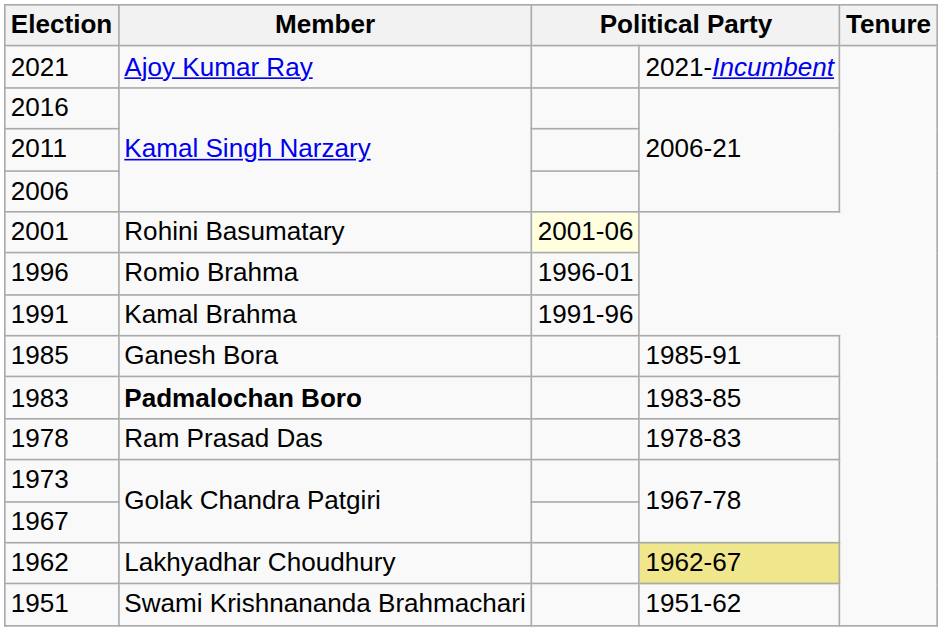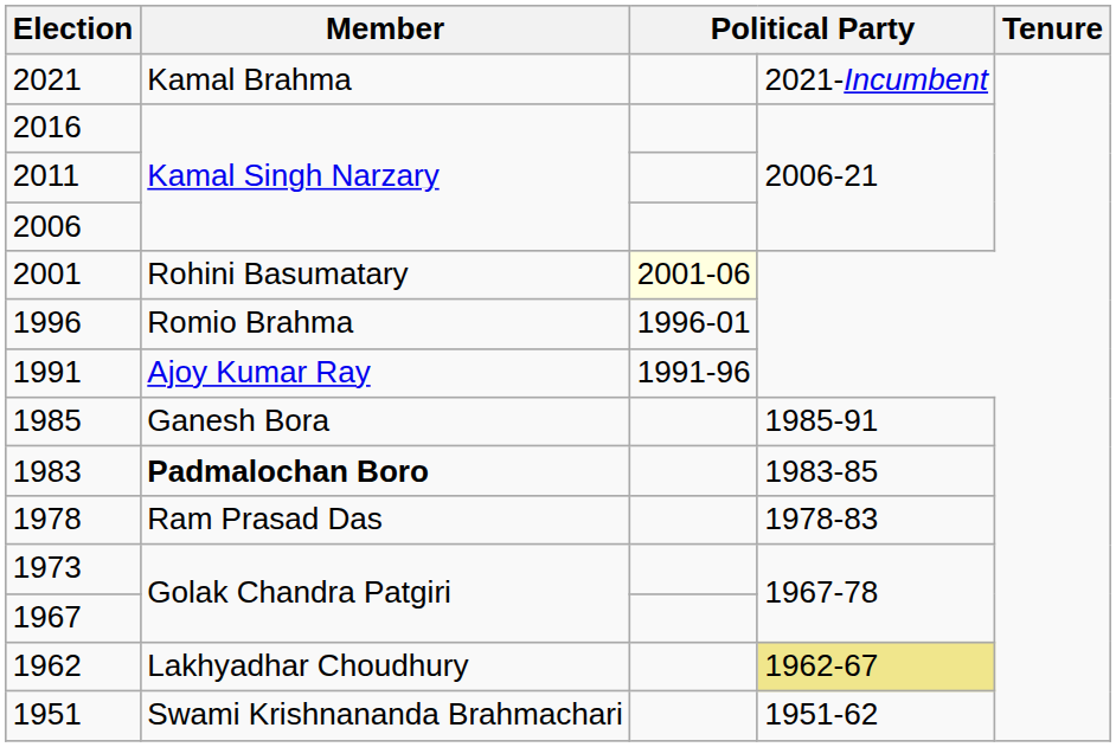 <table class="wikitable sortable">
 <tr>
 <th>Election</th>
 <th>Member</th>
 <th colspan="2">Political Party</th>
 <th>Tenure</th>
 </tr>
 <tr>
 <td>2021</td>
-<td><a href='#'>Ajoy Kumar Ray</a></td>
+<td>Kamal Brahma</td>
 <td></td>
 <td>2021-<em><a href='#'>Incumbent</a></em></td>
 </tr>
 <tr>
 <td>2016</td>
 <td rowspan=3><a href='#'>Kamal Singh Narzary</a></td>
 <td></td>
 <td rowspan=3>2006-21</td>
 </tr>
 <tr>
 <td>2011</td>
 </tr>
 <tr>
 <td>2006</td>
 <td></td>
 </tr>
 <tr>
 <td>2001</td>
 <td>Rohini Basumatary</td>
 <td style="background: lightyellow;">2001-06</td>
 </tr>
 <tr>
 <td>1996</td>
 <td>Romio Brahma</td>
 <td>1996-01</td>
 </tr>
 <tr>
 <td>1991</td>
-<td>Kamal Brahma</td>
+<td><a href='#'>Ajoy Kumar Ray</a></td>
 <td>1991-96</td>
 </tr>
 <tr>
 <td>1985</td>
 <td>Ganesh Bora</td>
 <td></td>
 <td>1985-91</td>
 </tr>
 <tr>
 <td>1983</td>
 <td><strong>Padmalochan Boro</strong></td>
 <td></td>
 <td>1983-85</td>
 </tr>
 <tr>
 <td>1978</td>
 <td>Ram Prasad Das</td>
 <td></td>
 <td>1978-83</td>
 </tr>
 <tr>
 <td>1973</td>
 <td rowspan=2>Golak Chandra Patgiri</td>
 <td></td>
 <td rowspan=2>1967-78</td>
 </tr>
 <tr>
 <td>1967</td>
 </tr>
 <tr>
 <td>1962</td>
 <td>Lakhyadhar Choudhury</td>
 <td></td>
 <td style="background: khaki;">1962-67</td>
 </tr>
 <tr>
 <td>1951</td>
 <td>Swami Krishnananda Brahmachari</td>
 <td></td>
 <td>1951-62</td>
 </tr>
 </table>
